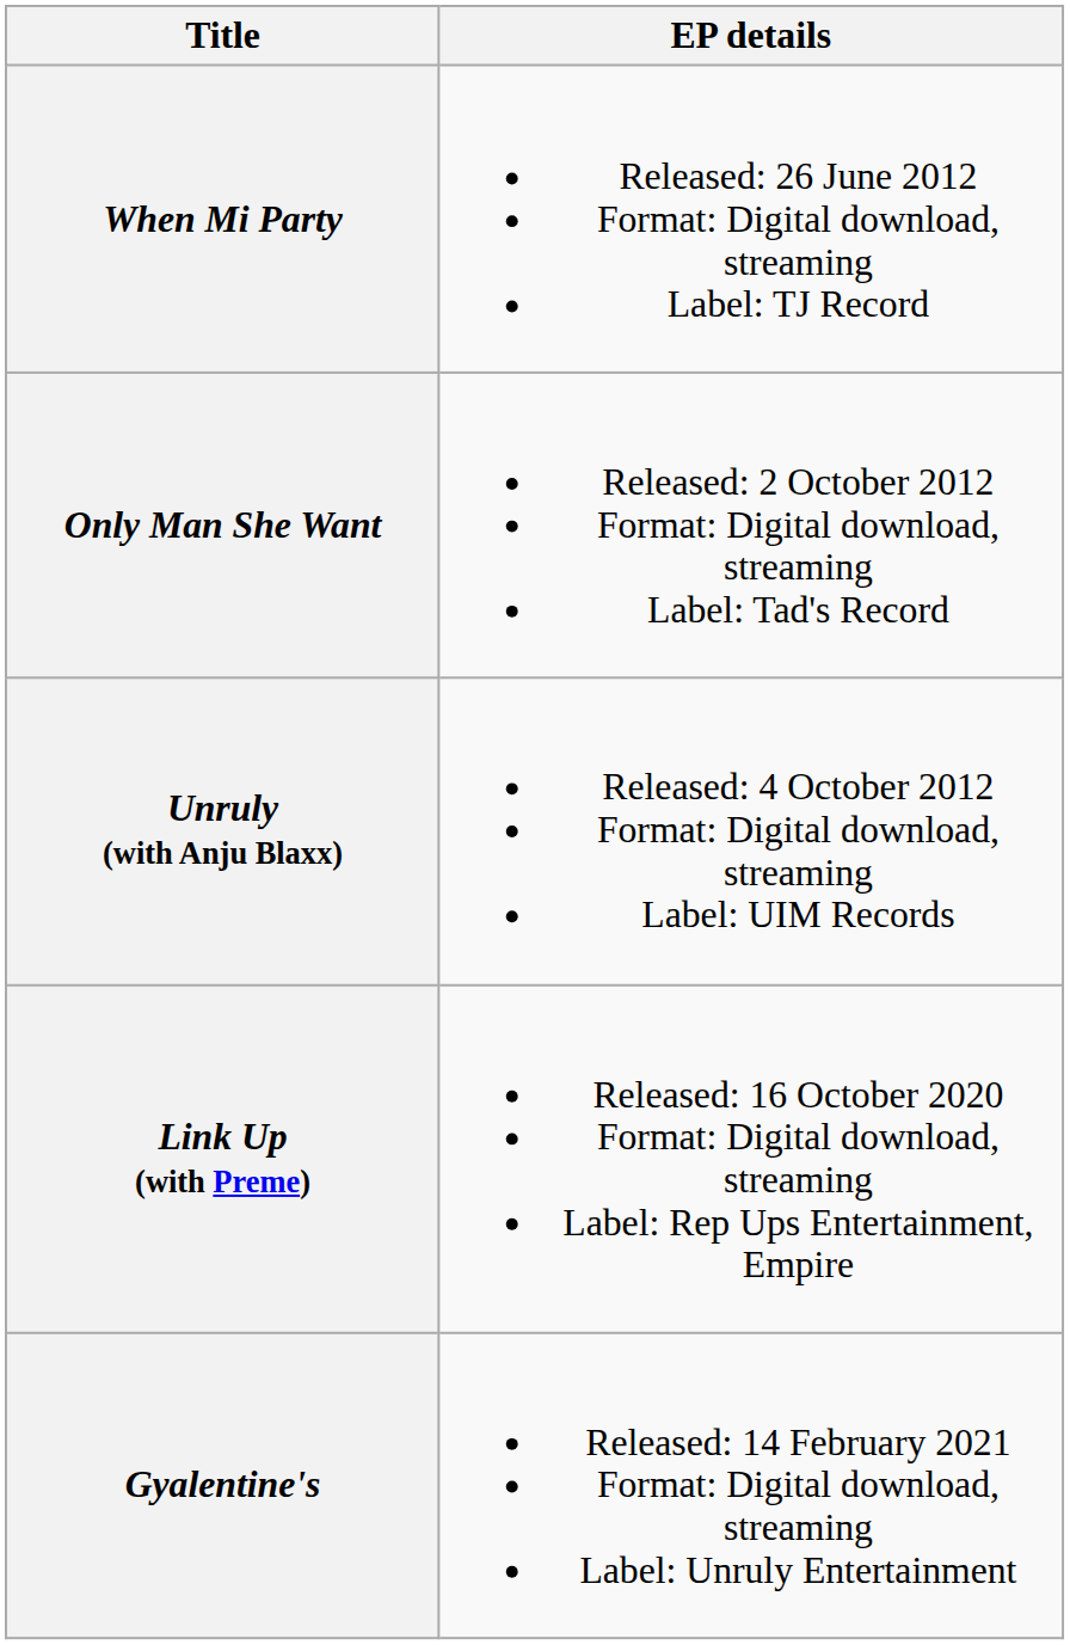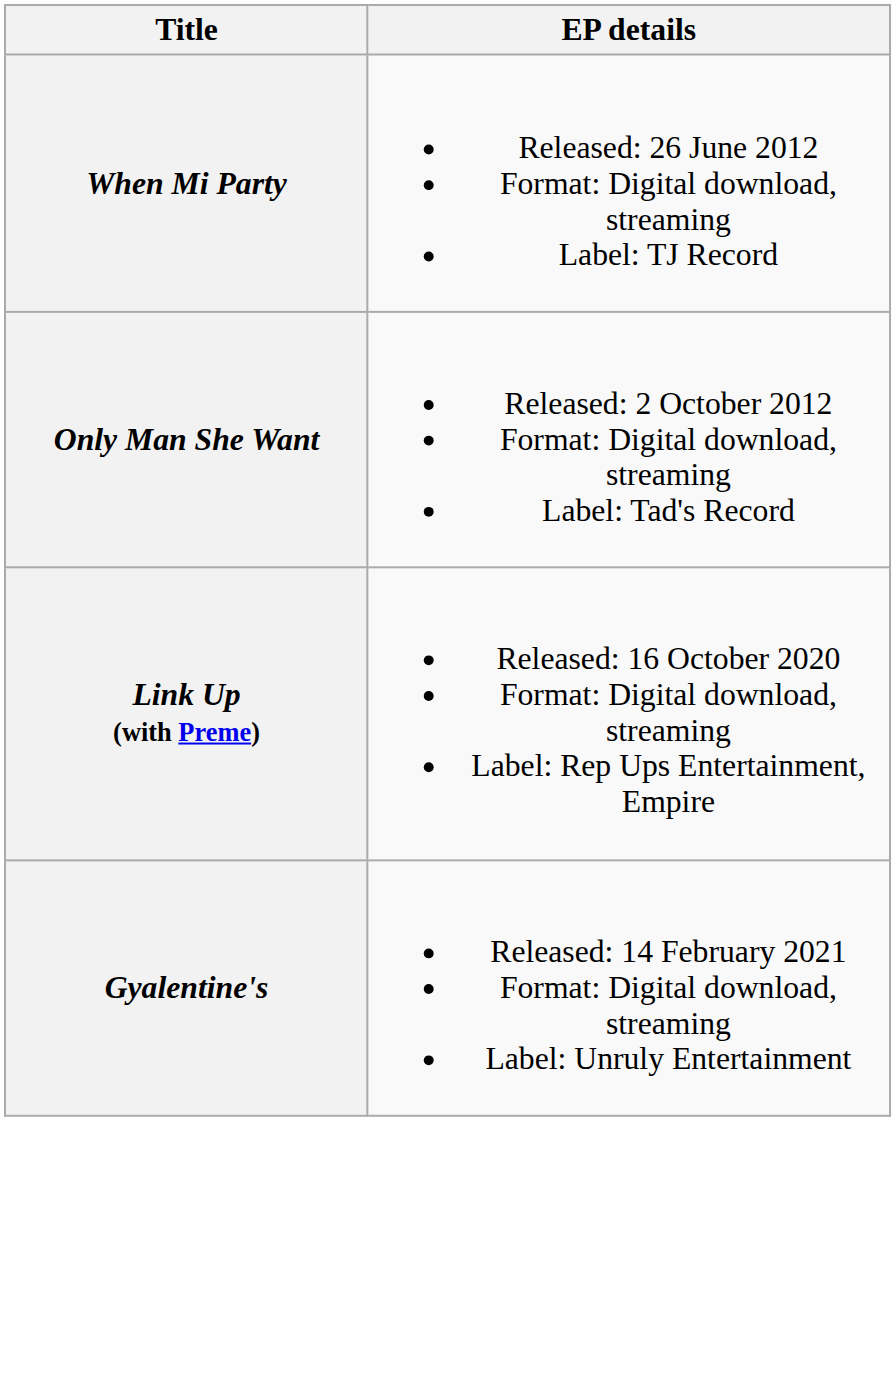 <table class="wikitable plainrowheaders" style="text-align: center;">
 <tr>
 <th scope="col" style="width:11em;">Title</th>
 <th scope="col" style="width:16em;">EP details</th>
 </tr>
 <tr>
 <th scope="row"><em>When Mi Party</em></th>
 <td><br><ul><li>Released: 26 June 2012</li><li>Format: Digital download, streaming</li><li>Label: TJ Record</li></ul></td>
 </tr>
 <tr>
 <th scope="row"><em>Only Man She Want</em></th>
 <td><br><ul><li>Released: 2 October 2012</li><li>Format: Digital download, streaming</li><li>Label: Tad's Record</li></ul></td>
 </tr>
 <tr>
-<th scope="row"><em>Unruly</em><br><small>(with Anju Blaxx)</small></th>
-<td><br><ul><li>Released: 4 October 2012</li><li>Format: Digital download, streaming</li><li>Label: UIM Records</li></ul></td>
-</tr>
-<tr>
 <th scope="row"><em>Link Up</em><br><small>(with <a href='#'>Preme</a>)</small></th>
 <td><br><ul><li>Released: 16 October 2020</li><li>Format: Digital download, streaming</li><li>Label: Rep Ups Entertainment, Empire</li></ul></td>
 </tr>
 <tr>
 <th scope="row"><em>Gyalentine's</em></th>
 <td><br><ul><li>Released: 14 February 2021</li><li>Format: Digital download, streaming</li><li>Label: Unruly Entertainment</li></ul></td>
 </tr>
 </table>
